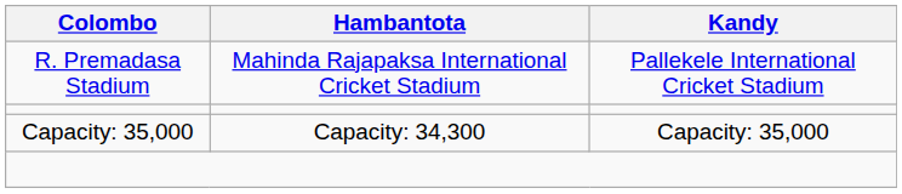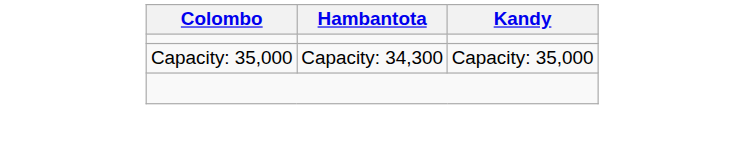 <table class="wikitable" style="text-align:center;margin:1em auto;">
 <tr>
 <th><a href='#'>Colombo</a></th>
 <th><a href='#'>Hambantota</a></th>
 <th><a href='#'>Kandy</a></th>
-</tr>
-<tr>
-<td><a href='#'>R. Premadasa Stadium</a></td>
-<td><a href='#'>Mahinda Rajapaksa International Cricket Stadium</a></td>
-<td><a href='#'>Pallekele International Cricket Stadium</a></td>
 </tr>
 <tr>
 <td></td>
 <td></td>
 <td></td>
 </tr>
 <tr>
 <td>Capacity: 35,000</td>
 <td>Capacity: 34,300</td>
 <td>Capacity: 35,000</td>
 </tr>
 <tr>
 <td colspan="3"><br><div></div></td>
 </tr>
 </table>
